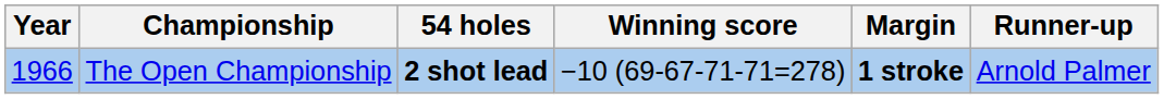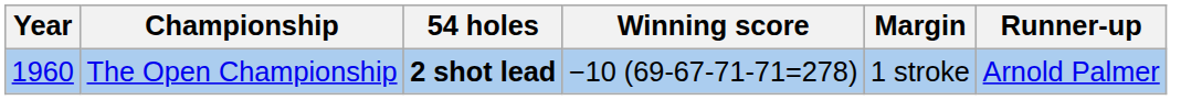 <table class="wikitable">
 <tr>
 <th>Year</th>
 <th>Championship</th>
 <th>54 holes</th>
 <th>Winning score</th>
 <th>Margin</th>
 <th>Runner-up</th>
 </tr>
 <tr style="background:#ABCDEF;">
-<td><a href='#'>1966</a></td>
+<td><a href='#'>1960</a></td>
 <td><a href='#'>The Open Championship</a></td>
 <td><strong>2 shot lead</strong></td>
 <td>−10 (69-67-71-71=278)</td>
-<td><strong>1 stroke</strong></td>
+<td>1 stroke</td>
 <td> <a href='#'>Arnold Palmer</a></td>
 </tr>
 </table>
